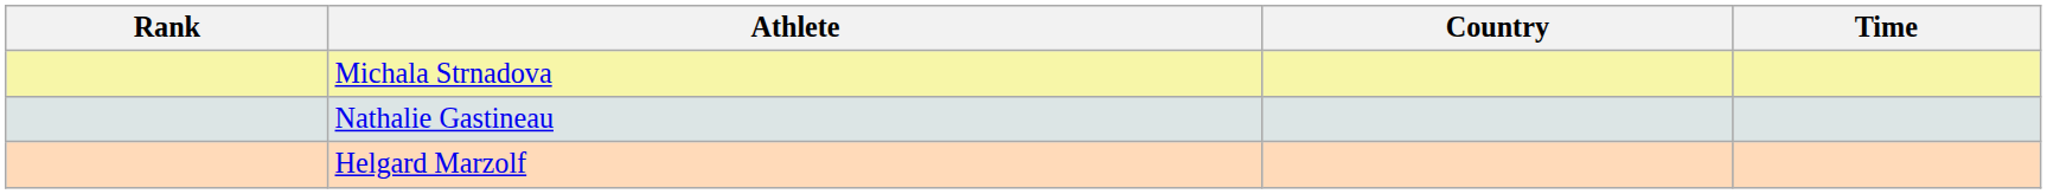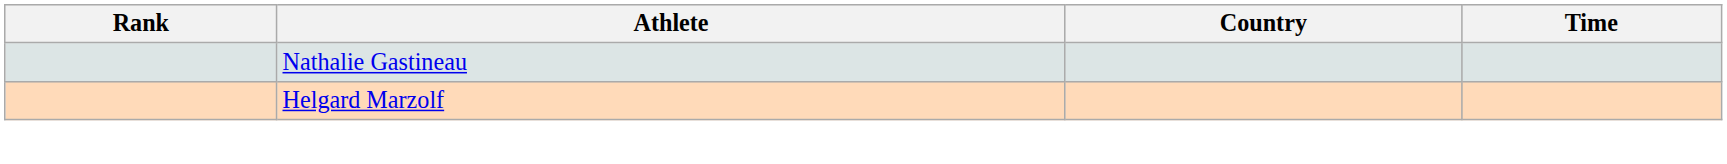 <table class="wikitable" width=90% style="font-size:100%; text-align:left;">
 <tr bgcolor="#EFEFEF">
 <th>Rank</th>
 <th>Athlete</th>
 <th>Country</th>
 <th>Time</th>
-</tr>
-<tr bgcolor="#F7F6A8">
-<td align=center></td>
-<td><a href='#'>Michala Strnadova</a></td>
-<td></td>
-<td align="right"></td>
 </tr>
 <tr bgcolor="#DCE5E5">
 <td align=center></td>
 <td><a href='#'>Nathalie Gastineau</a></td>
 <td></td>
 <td align="right"></td>
 </tr>
 <tr bgcolor="#FFDAB9">
 <td align=center></td>
 <td><a href='#'>Helgard Marzolf</a></td>
 <td></td>
 <td align="right"></td>
 </tr>
 </table>
